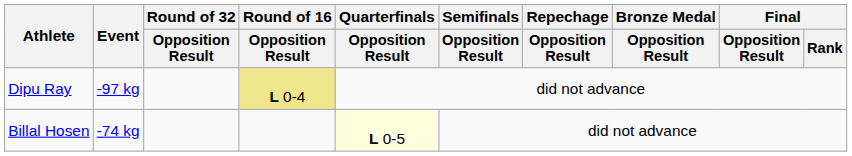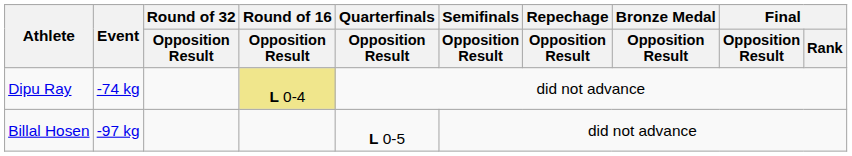 <table class="wikitable" style="font-size:90%">
 <tr>
 <th rowspan=2>Athlete</th>
 <th rowspan=2>Event</th>
 <th>Round of 32</th>
 <th>Round of 16</th>
 <th>Quarterfinals</th>
 <th>Semifinals</th>
 <th>Repechage</th>
 <th>Bronze Medal</th>
 <th colspan=2>Final</th>
 </tr>
 <tr style="font-size:95%">
 <th>Opposition<br>Result</th>
 <th>Opposition<br>Result</th>
 <th>Opposition<br>Result</th>
 <th>Opposition<br>Result</th>
 <th>Opposition<br>Result</th>
 <th>Opposition<br>Result</th>
 <th>Opposition<br>Result</th>
 <th>Rank</th>
 </tr>
 <tr align=center>
 <td align=left><a href='#'>Dipu Ray</a></td>
-<td align=left><a href='#'>-97 kg</a></td>
+<td align=left><a href='#'>-74 kg</a></td>
 <td></td>
 <td style="background: khaki;"><br><strong>L</strong> 0-4</td>
 <td colspan=6>did not advance</td>
 </tr>
 <tr align=center>
 <td align=left><a href='#'>Billal Hosen</a></td>
-<td align=left><a href='#'>-74 kg</a></td>
+<td align=left><a href='#'>-97 kg</a></td>
 <td></td>
 <td></td>
-<td style="background: lightyellow;"><br><strong>L</strong> 0-5</td>
+<td><br><strong>L</strong> 0-5</td>
 <td colspan=5>did not advance</td>
 </tr>
 </table>
